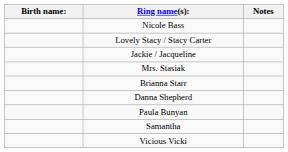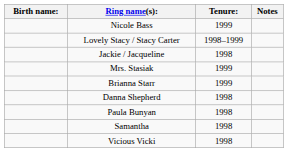 <table class="sortable wikitable" style="font-size:85%; text-align:center; width:70%;">
 <tr>
 <th>Birth name:</th>
 <th><a href='#'>Ring name</a>(s):</th>
+<th>Tenure:</th>
 <th>Notes</th>
 </tr>
 <tr>
 <td></td>
 <td>Nicole Bass</td>
+<td sort>1999</td>
 <td></td>
 </tr>
 <tr>
 <td></td>
 <td>Lovely Stacy / Stacy Carter</td>
+<td sort>1998–1999</td>
 <td></td>
 </tr>
 <tr>
 <td></td>
 <td>Jackie / Jacqueline</td>
+<td sort>1998</td>
 <td></td>
 </tr>
 <tr>
 <td></td>
 <td>Mrs. Stasiak</td>
+<td sort>1999</td>
 <td></td>
 </tr>
 <tr>
 <td></td>
 <td>Brianna Starr</td>
+<td sort>1999</td>
 <td></td>
 </tr>
 <tr>
 <td></td>
 <td>Danna Shepherd</td>
+<td sort>1998</td>
 <td></td>
 </tr>
 <tr>
 <td></td>
 <td>Paula Bunyan</td>
+<td sort>1998</td>
 <td></td>
 </tr>
 <tr>
 <td></td>
 <td>Samantha</td>
+<td sort>1998</td>
 <td></td>
 </tr>
 <tr>
 <td></td>
 <td>Vicious Vicki</td>
+<td sort>1998</td>
 <td></td>
 </tr>
 </table>
